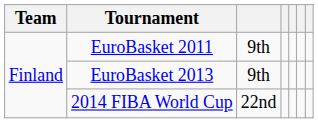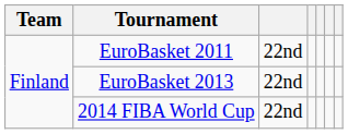 <table class="wikitable" style=" text-align:center;">
 <tr>
 <th>Team</th>
 <th>Tournament</th>
 <th></th>
 <th></th>
 <th></th>
 <th></th>
 <th></th>
 </tr>
 <tr>
 <td rowspan=3><a href='#'>Finland</a></td>
 <td><a href='#'>EuroBasket 2011</a></td>
-<td>9th</td>
+<td>22nd</td>
 <td></td>
 <td></td>
 <td></td>
 <td></td>
 </tr>
 <tr>
 <td><a href='#'>EuroBasket 2013</a></td>
-<td>9th</td>
+<td>22nd</td>
 <td></td>
 <td></td>
 <td></td>
 <td></td>
 </tr>
 <tr>
 <td><a href='#'>2014 FIBA World Cup</a></td>
 <td>22nd</td>
 <td></td>
 <td></td>
 <td></td>
 <td></td>
 </tr>
 </table>
